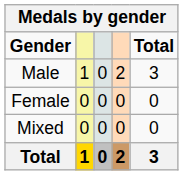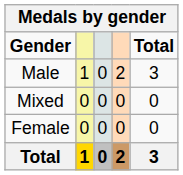 <table class="wikitable" style="font-size:85%; float:right">
 <tr style="background:#efefef;">
 <th colspan=5><strong>Medals by gender</strong></th>
 </tr>
 <tr align=center>
 <td><strong>Gender</strong></td>
 <td style="background:#f7f6a8;"></td>
 <td style="background:#dce5e5;"></td>
 <td style="background:#ffdab9;"></td>
 <td><strong>Total</strong></td>
 </tr>
 <tr align=center>
 <td>Male</td>
 <td style="background:#F7F6A8;">1</td>
 <td style="background:#DCE5E5;">0</td>
 <td style="background:#FFDAB9;">2</td>
 <td>3</td>
 </tr>
 <tr align=center>
-<td>Female</td>
+<td>Mixed</td>
 <td style="background:#F7F6A8;">0</td>
 <td style="background:#DCE5E5;">0</td>
 <td style="background:#FFDAB9;">0</td>
 <td>0</td>
 </tr>
 <tr align=center>
-<td>Mixed</td>
+<td>Female</td>
 <td style="background:#F7F6A8;">0</td>
 <td style="background:#DCE5E5;">0</td>
 <td style="background:#FFDAB9;">0</td>
 <td>0</td>
 </tr>
 <tr align=center>
 <th><strong>Total</strong></th>
 <th style="background:gold;"><strong>1</strong></th>
 <th style="background:silver;"><strong>0</strong></th>
 <th style="background:#c96;"><strong>2</strong></th>
 <th><strong>3</strong></th>
 </tr>
 </table>
